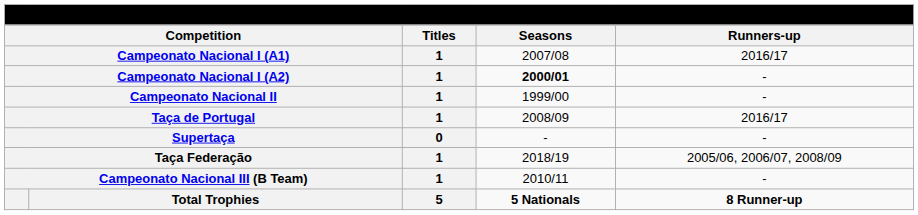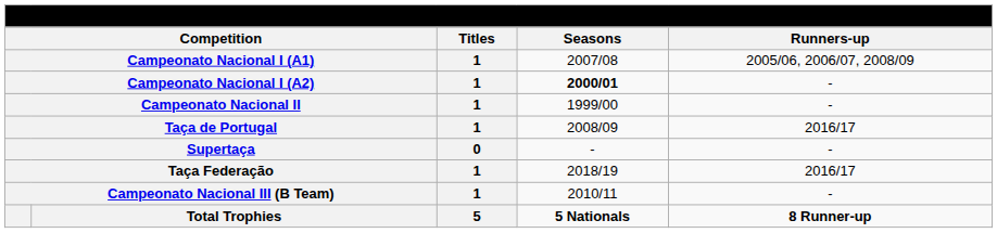 <table class="wikitable" width="80%" style="text-align:center; font-size:90%">
 <tr>
 <th colspan="5" style="background: #000000;"><span>National Competitions</span></th>
 </tr>
 <tr>
 <th colspan="2">Competition</th>
 <th>Titles</th>
 <th>Seasons</th>
 <th>Runners-up</th>
 </tr>
 <tr>
 <th colspan="2" rowspan="1"><a href='#'>Campeonato Nacional I (A1)</a></th>
 <th rowspan="1">1</th>
 <td rowspan="1">2007/08</td>
-<td>2016/17</td>
+<td rowspan="1">2005/06, 2006/07, 2008/09</td>
 </tr>
 <tr>
 <th colspan="2" rowspan="1"><a href='#'>Campeonato Nacional I (A2)</a></th>
 <th>1</th>
 <td><strong>2000/01</strong></td>
 <td>-</td>
 </tr>
 <tr>
 <th colspan="2"><a href='#'>Campeonato Nacional II</a></th>
 <th>1</th>
 <td>1999/00</td>
 <td>-</td>
 </tr>
 <tr>
 <th colspan="2" rowspan="1"><a href='#'>Taça de Portugal</a></th>
 <th>1</th>
 <td>2008/09</td>
 <td>2016/17</td>
 </tr>
 <tr>
 <th colspan="2"><a href='#'>Supertaça</a></th>
 <th>0</th>
 <td>-</td>
 <td>-</td>
 </tr>
 <tr>
 <th colspan="2">Taça Federação</th>
 <th>1</th>
 <td>2018/19</td>
-<td rowspan="1">2005/06, 2006/07, 2008/09</td>
+<td>2016/17</td>
 </tr>
 <tr>
 <th colspan="2"><a href='#'>Campeonato Nacional III</a> (B Team)</th>
 <th>1</th>
 <td>2010/11</td>
 <td>-</td>
 </tr>
 <tr>
 <th></th>
 <th>Total Trophies</th>
 <th>5</th>
 <td><strong>5 Nationals</strong></td>
 <td><strong>8 Runner-up</strong></td>
 </tr>
 </table>
